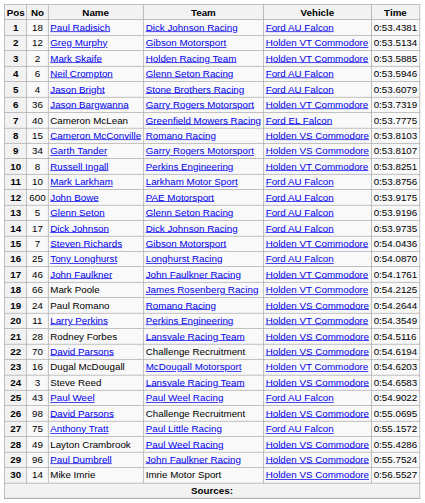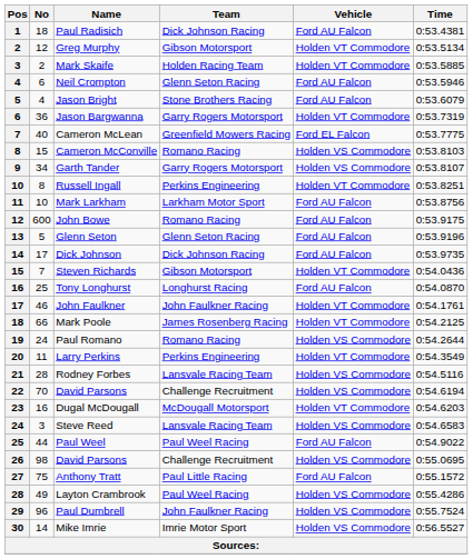 <table class="wikitable" style="font-size: 85%;">
 <tr>
 <th>Pos</th>
 <th>No</th>
 <th>Name</th>
 <th>Team</th>
 <th>Vehicle</th>
 <th>Time</th>
 </tr>
 <tr>
 <th>1</th>
 <td align=center>18</td>
 <td> <a href='#'>Paul Radisich</a></td>
 <td><a href='#'>Dick Johnson Racing</a></td>
 <td><a href='#'>Ford AU Falcon</a></td>
 <td>0:53.4381</td>
 </tr>
 <tr>
 <th>2</th>
 <td align=center>12</td>
 <td> <a href='#'>Greg Murphy</a></td>
 <td><a href='#'>Gibson Motorsport</a></td>
 <td><a href='#'>Holden VT Commodore</a></td>
 <td>0:53.5134</td>
 </tr>
 <tr>
 <th>3</th>
 <td align=center>2</td>
 <td> <a href='#'>Mark Skaife</a></td>
 <td><a href='#'>Holden Racing Team</a></td>
 <td><a href='#'>Holden VT Commodore</a></td>
 <td>0:53.5885</td>
 </tr>
 <tr>
 <th>4</th>
 <td align=center>6</td>
 <td> <a href='#'>Neil Crompton</a></td>
 <td><a href='#'>Glenn Seton Racing</a></td>
 <td><a href='#'>Ford AU Falcon</a></td>
 <td>0:53.5946</td>
 </tr>
 <tr>
 <th>5</th>
 <td align=center>4</td>
 <td> <a href='#'>Jason Bright</a></td>
 <td><a href='#'>Stone Brothers Racing</a></td>
 <td><a href='#'>Ford AU Falcon</a></td>
 <td>0:53.6079</td>
 </tr>
 <tr>
 <th>6</th>
 <td align=center>36</td>
 <td> <a href='#'>Jason Bargwanna</a></td>
 <td><a href='#'>Garry Rogers Motorsport</a></td>
 <td><a href='#'>Holden VT Commodore</a></td>
 <td>0:53.7319</td>
 </tr>
 <tr>
 <th>7</th>
 <td align=center>40</td>
 <td> Cameron McLean</td>
 <td><a href='#'>Greenfield Mowers Racing</a></td>
 <td><a href='#'>Ford EL Falcon</a></td>
 <td>0:53.7775</td>
 </tr>
 <tr>
 <th>8</th>
 <td align=center>15</td>
 <td> <a href='#'>Cameron McConville</a></td>
 <td><a href='#'>Romano Racing</a></td>
 <td><a href='#'>Holden VS Commodore</a></td>
 <td>0:53.8103</td>
 </tr>
 <tr>
 <th>9</th>
 <td align=center>34</td>
 <td> <a href='#'>Garth Tander</a></td>
 <td><a href='#'>Garry Rogers Motorsport</a></td>
 <td><a href='#'>Holden VS Commodore</a></td>
 <td>0:53.8107</td>
 </tr>
 <tr>
 <th>10</th>
 <td align=center>8</td>
 <td> <a href='#'>Russell Ingall</a></td>
 <td><a href='#'>Perkins Engineering</a></td>
 <td><a href='#'>Holden VT Commodore</a></td>
 <td>0:53.8251</td>
 </tr>
 <tr>
 <th>11</th>
 <td align=center>10</td>
 <td> <a href='#'>Mark Larkham</a></td>
 <td><a href='#'>Larkham Motor Sport</a></td>
 <td><a href='#'>Ford AU Falcon</a></td>
 <td>0:53.8756</td>
 </tr>
 <tr>
 <th>12</th>
 <td align=center>600</td>
 <td> <a href='#'>John Bowe</a></td>
-<td><a href='#'>PAE Motorsport</a></td>
+<td><a href='#'>Romano Racing</a></td>
 <td><a href='#'>Ford AU Falcon</a></td>
 <td>0:53.9175</td>
 </tr>
 <tr>
 <th>13</th>
 <td align=center>5</td>
 <td> <a href='#'>Glenn Seton</a></td>
 <td><a href='#'>Glenn Seton Racing</a></td>
 <td><a href='#'>Ford AU Falcon</a></td>
 <td>0:53.9196</td>
 </tr>
 <tr>
 <th>14</th>
 <td align=center>17</td>
 <td> <a href='#'>Dick Johnson</a></td>
 <td><a href='#'>Dick Johnson Racing</a></td>
 <td><a href='#'>Ford AU Falcon</a></td>
 <td>0:53.9735</td>
 </tr>
 <tr>
 <th>15</th>
 <td align=center>7</td>
 <td> <a href='#'>Steven Richards</a></td>
 <td><a href='#'>Gibson Motorsport</a></td>
 <td><a href='#'>Holden VT Commodore</a></td>
 <td>0:54.0436</td>
 </tr>
 <tr>
 <th>16</th>
 <td align=center>25</td>
 <td> <a href='#'>Tony Longhurst</a></td>
 <td><a href='#'>Longhurst Racing</a></td>
 <td><a href='#'>Ford AU Falcon</a></td>
 <td>0:54.0870</td>
 </tr>
 <tr>
 <th>17</th>
 <td align=center>46</td>
 <td> <a href='#'>John Faulkner</a></td>
 <td><a href='#'>John Faulkner Racing</a></td>
 <td><a href='#'>Holden VT Commodore</a></td>
 <td>0:54.1761</td>
 </tr>
 <tr>
 <th>18</th>
 <td align=center>66</td>
 <td> Mark Poole</td>
 <td><a href='#'>James Rosenberg Racing</a></td>
 <td><a href='#'>Holden VT Commodore</a></td>
 <td>0:54.2125</td>
 </tr>
 <tr>
 <th>19</th>
 <td align=center>24</td>
 <td> Paul Romano</td>
 <td><a href='#'>Romano Racing</a></td>
 <td><a href='#'>Holden VS Commodore</a></td>
 <td>0:54.2644</td>
 </tr>
 <tr>
 <th>20</th>
 <td align=center>11</td>
 <td> <a href='#'>Larry Perkins</a></td>
 <td><a href='#'>Perkins Engineering</a></td>
 <td><a href='#'>Holden VT Commodore</a></td>
 <td>0:54.3549</td>
 </tr>
 <tr>
 <th>21</th>
 <td align=center>28</td>
 <td> Rodney Forbes</td>
 <td><a href='#'>Lansvale Racing Team</a></td>
 <td><a href='#'>Holden VS Commodore</a></td>
 <td>0:54.5116</td>
 </tr>
 <tr>
 <th>22</th>
 <td align=center>70</td>
 <td> <a href='#'>David Parsons</a></td>
 <td>Challenge Recruitment</td>
 <td><a href='#'>Holden VS Commodore</a></td>
 <td>0:54.6194</td>
 </tr>
 <tr>
 <th>23</th>
 <td align=center>16</td>
 <td> Dugal McDougall</td>
 <td><a href='#'>McDougall Motorsport</a></td>
 <td><a href='#'>Holden VT Commodore</a></td>
 <td>0:54.6203</td>
 </tr>
 <tr>
 <th>24</th>
 <td align=center>3</td>
 <td> Steve Reed</td>
 <td><a href='#'>Lansvale Racing Team</a></td>
 <td><a href='#'>Holden VS Commodore</a></td>
 <td>0:54.6583</td>
 </tr>
 <tr>
 <th>25</th>
-<td align=center>43</td>
+<td align=center>44</td>
 <td> <a href='#'>Paul Weel</a></td>
 <td><a href='#'>Paul Weel Racing</a></td>
 <td><a href='#'>Ford AU Falcon</a></td>
 <td>0:54.9022</td>
 </tr>
 <tr>
 <th>26</th>
 <td align=center>98</td>
 <td> <a href='#'>David Parsons</a></td>
 <td>Challenge Recruitment</td>
 <td><a href='#'>Holden VS Commodore</a></td>
 <td>0:55.0695</td>
 </tr>
 <tr>
 <th>27</th>
 <td align=center>75</td>
 <td> <a href='#'>Anthony Tratt</a></td>
 <td><a href='#'>Paul Little Racing</a></td>
 <td><a href='#'>Ford AU Falcon</a></td>
 <td>0:55.1572</td>
 </tr>
 <tr>
 <th>28</th>
 <td align=center>49</td>
 <td> Layton Crambrook</td>
 <td><a href='#'>Paul Weel Racing</a></td>
 <td><a href='#'>Holden VS Commodore</a></td>
 <td>0:55.4286</td>
 </tr>
 <tr>
 <th>29</th>
 <td align=center>96</td>
 <td> <a href='#'>Paul Dumbrell</a></td>
 <td><a href='#'>John Faulkner Racing</a></td>
 <td><a href='#'>Holden VS Commodore</a></td>
 <td>0:55.7524</td>
 </tr>
 <tr>
 <th>30</th>
 <td align=center>14</td>
 <td> Mike Imrie</td>
 <td>Imrie Motor Sport</td>
 <td><a href='#'>Holden VS Commodore</a></td>
 <td>0:56.5527</td>
 </tr>
 <tr>
 <th colspan="6">Sources:</th>
 </tr>
 <tr>
 </tr>
 </table>
